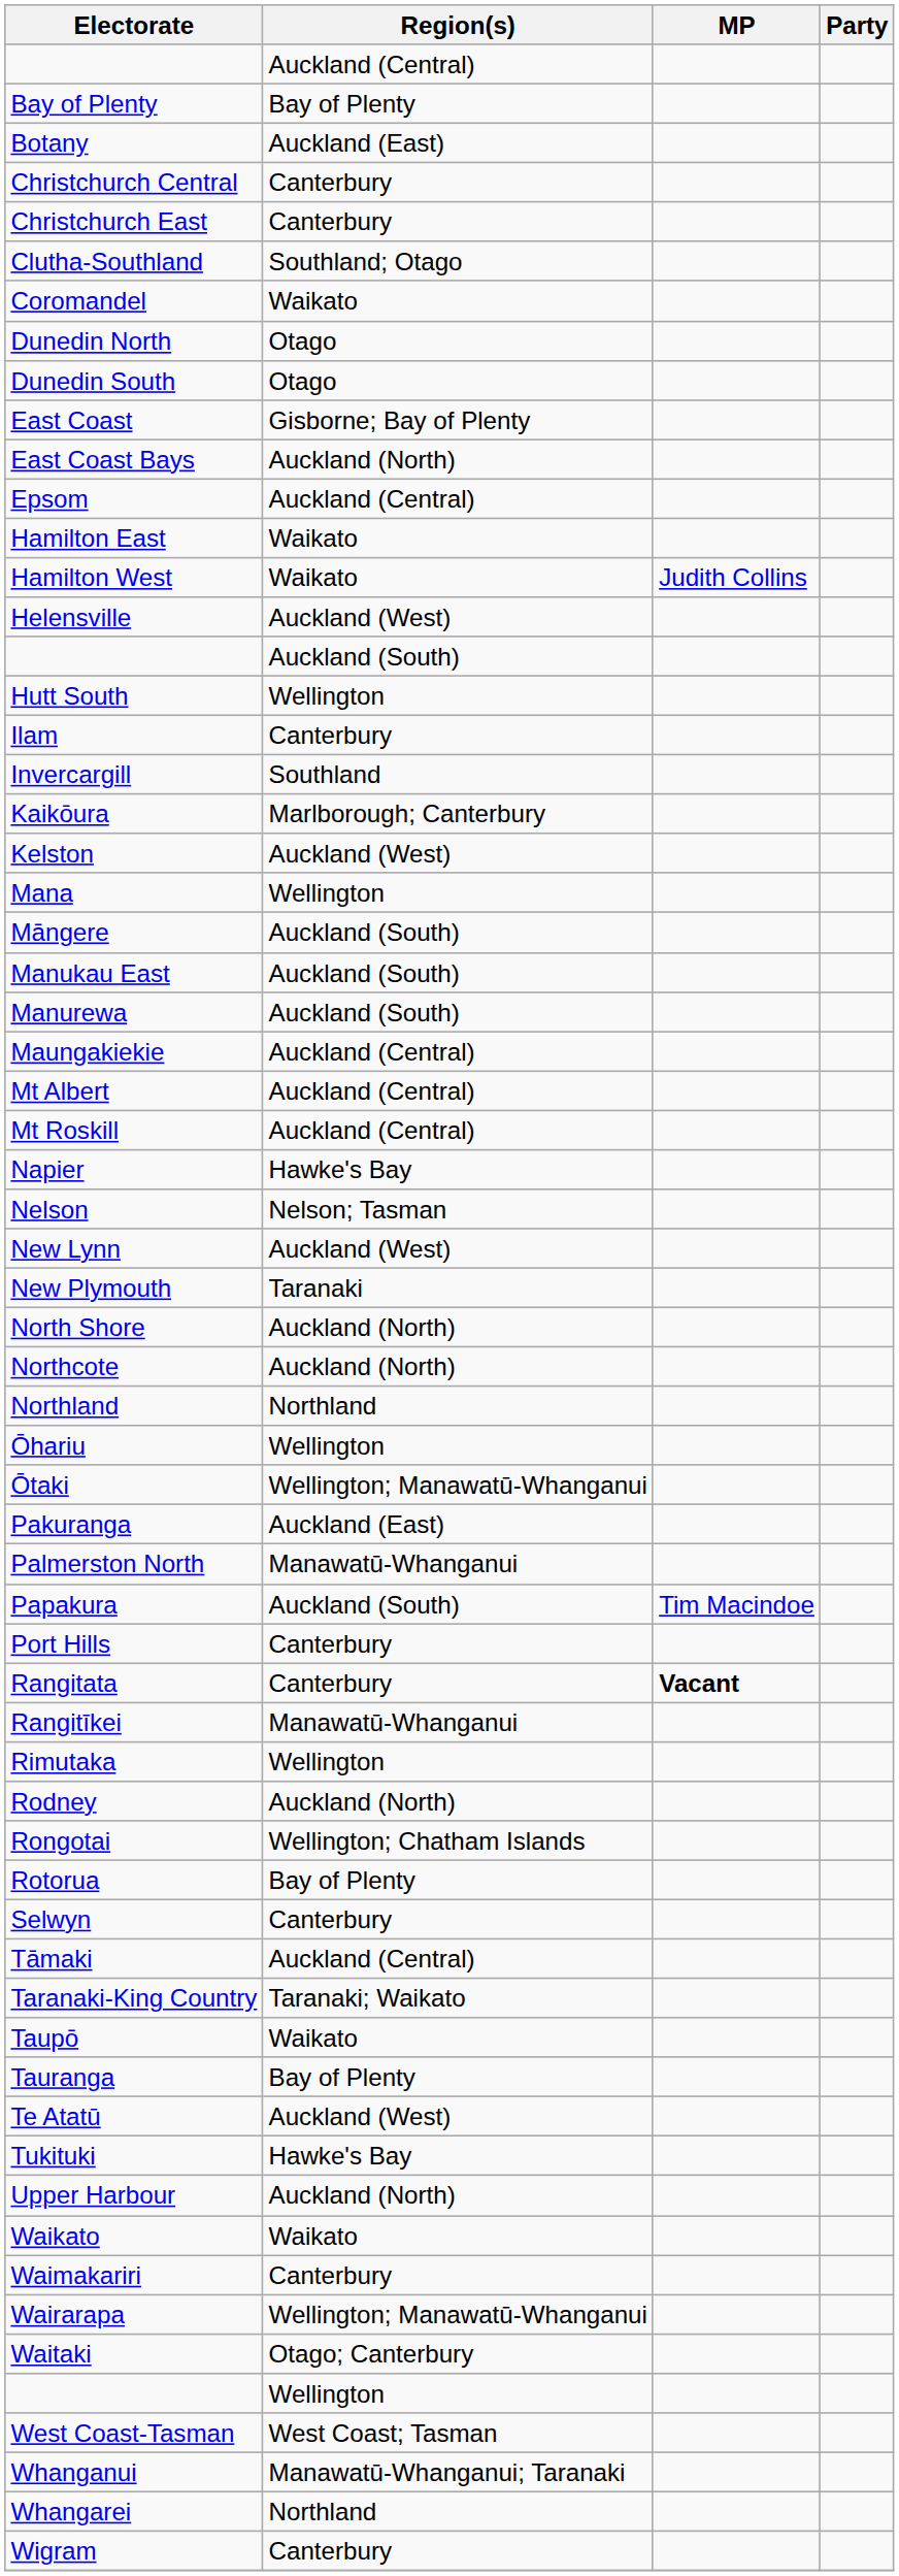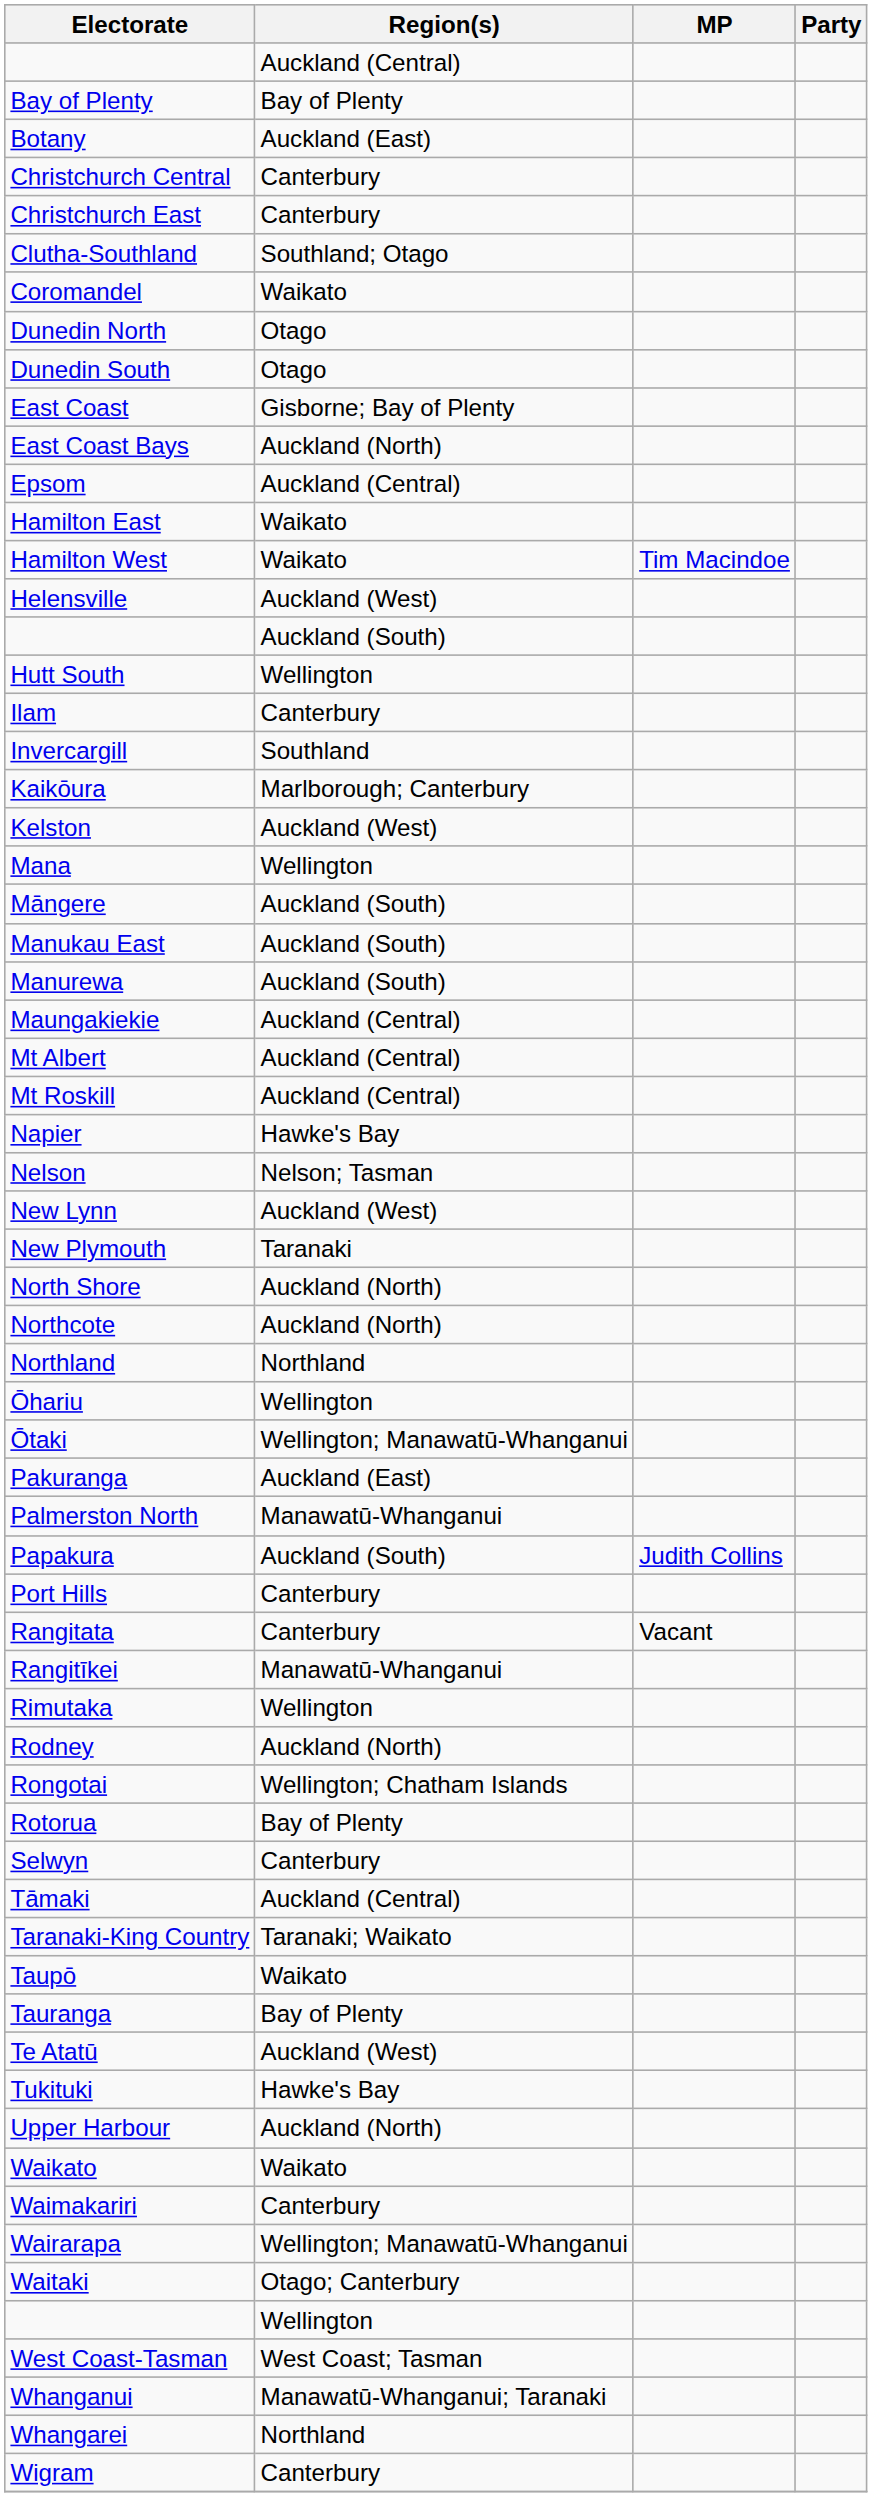 <table style="font-size: 95%;" class="sortable wikitable">
 <tr>
 <th>Electorate</th>
 <th>Region(s)</th>
 <th>MP</th>
 <th colspan="2">Party</th>
 </tr>
 <tr>
 <td></td>
 <td>Auckland (Central)</td>
 <td></td>
 <td></td>
 </tr>
 <tr>
 <td><a href='#'>Bay of Plenty</a></td>
 <td>Bay of Plenty</td>
 <td></td>
 <td></td>
 </tr>
 <tr>
 <td><a href='#'>Botany</a></td>
 <td>Auckland (East)</td>
 <td></td>
 <td></td>
 </tr>
 <tr>
 <td><a href='#'>Christchurch Central</a></td>
 <td>Canterbury</td>
 <td></td>
 <td></td>
 </tr>
 <tr>
 <td><a href='#'>Christchurch East</a></td>
 <td>Canterbury</td>
 <td></td>
 <td></td>
 </tr>
 <tr>
 <td><a href='#'>Clutha-Southland</a></td>
 <td>Southland; Otago</td>
 <td></td>
 <td></td>
 </tr>
 <tr>
 <td><a href='#'>Coromandel</a></td>
 <td>Waikato</td>
 <td></td>
 <td></td>
 </tr>
 <tr>
 <td><a href='#'>Dunedin North</a></td>
 <td>Otago</td>
 <td></td>
 <td></td>
 </tr>
 <tr>
 <td><a href='#'>Dunedin South</a></td>
 <td>Otago</td>
 <td></td>
 <td></td>
 </tr>
 <tr>
 <td><a href='#'>East Coast</a></td>
 <td>Gisborne; Bay of Plenty</td>
 <td></td>
 <td></td>
 </tr>
 <tr>
 <td><a href='#'>East Coast Bays</a></td>
 <td>Auckland (North)</td>
 <td></td>
 <td></td>
 </tr>
 <tr>
 <td><a href='#'>Epsom</a></td>
 <td>Auckland (Central)</td>
 <td></td>
 <td></td>
 </tr>
 <tr>
 <td><a href='#'>Hamilton East</a></td>
 <td>Waikato</td>
 <td></td>
 <td></td>
 </tr>
 <tr>
 <td><a href='#'>Hamilton West</a></td>
 <td>Waikato</td>
-<td><a href='#'>Judith Collins</a></td>
+<td><a href='#'>Tim Macindoe</a></td>
 <td></td>
 </tr>
 <tr>
 <td><a href='#'>Helensville</a></td>
 <td>Auckland (West)</td>
 <td></td>
 <td></td>
 </tr>
 <tr>
 <td></td>
 <td>Auckland (South)</td>
 <td></td>
 <td></td>
 </tr>
 <tr>
 <td><a href='#'>Hutt South</a></td>
 <td>Wellington</td>
 <td></td>
 <td></td>
 </tr>
 <tr>
 <td><a href='#'>Ilam</a></td>
 <td>Canterbury</td>
 <td></td>
 <td></td>
 </tr>
 <tr>
 <td><a href='#'>Invercargill</a></td>
 <td>Southland</td>
 <td></td>
 <td></td>
 </tr>
 <tr>
 <td><a href='#'>Kaikōura</a></td>
 <td>Marlborough; Canterbury</td>
 <td></td>
 <td></td>
 </tr>
 <tr>
 <td><a href='#'>Kelston</a></td>
 <td>Auckland (West)</td>
 <td></td>
 <td></td>
 </tr>
 <tr>
 <td><a href='#'>Mana</a></td>
 <td>Wellington</td>
 <td></td>
 <td></td>
 </tr>
 <tr>
 <td><a href='#'>Māngere</a></td>
 <td>Auckland (South)</td>
 <td></td>
 <td></td>
 </tr>
 <tr>
 <td><a href='#'>Manukau East</a></td>
 <td>Auckland (South)</td>
 <td></td>
 <td></td>
 </tr>
 <tr>
 <td><a href='#'>Manurewa</a></td>
 <td>Auckland (South)</td>
 <td></td>
 <td></td>
 </tr>
 <tr>
 <td><a href='#'>Maungakiekie</a></td>
 <td>Auckland (Central)</td>
 <td></td>
 <td></td>
 </tr>
 <tr>
 <td><a href='#'>Mt Albert</a></td>
 <td>Auckland (Central)</td>
 <td></td>
 <td></td>
 </tr>
 <tr>
 <td><a href='#'>Mt Roskill</a></td>
 <td>Auckland (Central)</td>
 <td></td>
 <td></td>
 </tr>
 <tr>
 <td><a href='#'>Napier</a></td>
 <td>Hawke's Bay</td>
 <td></td>
 <td></td>
 </tr>
 <tr>
 <td><a href='#'>Nelson</a></td>
 <td>Nelson; Tasman</td>
 <td></td>
 <td></td>
 </tr>
 <tr>
 <td><a href='#'>New Lynn</a></td>
 <td>Auckland (West)</td>
 <td></td>
 <td></td>
 </tr>
 <tr>
 <td><a href='#'>New Plymouth</a></td>
 <td>Taranaki</td>
 <td></td>
 <td></td>
 </tr>
 <tr>
 <td><a href='#'>North Shore</a></td>
 <td>Auckland (North)</td>
 <td></td>
 <td></td>
 </tr>
 <tr>
 <td><a href='#'>Northcote</a></td>
 <td>Auckland (North)</td>
 <td></td>
 <td></td>
 </tr>
 <tr>
 <td><a href='#'>Northland</a></td>
 <td>Northland</td>
 <td></td>
 <td></td>
 </tr>
 <tr>
 <td><a href='#'>Ōhariu</a></td>
 <td>Wellington</td>
 <td></td>
 <td></td>
 </tr>
 <tr>
 <td><a href='#'>Ōtaki</a></td>
 <td>Wellington; Manawatū-Whanganui</td>
 <td></td>
 <td></td>
 </tr>
 <tr>
 <td><a href='#'>Pakuranga</a></td>
 <td>Auckland (East)</td>
 <td></td>
 <td></td>
 </tr>
 <tr>
 <td><a href='#'>Palmerston North</a></td>
 <td>Manawatū-Whanganui</td>
 <td></td>
 <td></td>
 </tr>
 <tr>
 <td><a href='#'>Papakura</a></td>
 <td>Auckland (South)</td>
-<td><a href='#'>Tim Macindoe</a></td>
+<td><a href='#'>Judith Collins</a></td>
 <td></td>
 </tr>
 <tr>
 <td><a href='#'>Port Hills</a></td>
 <td>Canterbury</td>
 <td></td>
 <td></td>
 </tr>
 <tr>
 <td><a href='#'>Rangitata</a></td>
 <td>Canterbury</td>
-<td><strong>Vacant</strong></td>
+<td>Vacant</td>
 <td></td>
 </tr>
 <tr>
 <td><a href='#'>Rangitīkei</a></td>
 <td>Manawatū-Whanganui</td>
 <td></td>
 <td></td>
 </tr>
 <tr>
 <td><a href='#'>Rimutaka</a></td>
 <td>Wellington</td>
 <td></td>
 <td></td>
 </tr>
 <tr>
 <td><a href='#'>Rodney</a></td>
 <td>Auckland (North)</td>
 <td></td>
 <td></td>
 </tr>
 <tr>
 <td><a href='#'>Rongotai</a></td>
 <td>Wellington; Chatham Islands</td>
 <td></td>
 <td></td>
 </tr>
 <tr>
 <td><a href='#'>Rotorua</a></td>
 <td>Bay of Plenty</td>
 <td></td>
 <td></td>
 </tr>
 <tr>
 <td><a href='#'>Selwyn</a></td>
 <td>Canterbury</td>
 <td></td>
 <td></td>
 </tr>
 <tr>
 <td><a href='#'>Tāmaki</a></td>
 <td>Auckland (Central)</td>
 <td></td>
 <td></td>
 </tr>
 <tr>
 <td><a href='#'>Taranaki-King Country</a></td>
 <td>Taranaki; Waikato</td>
 <td></td>
 <td></td>
 </tr>
 <tr>
 <td><a href='#'>Taupō</a></td>
 <td>Waikato</td>
 <td></td>
 <td></td>
 </tr>
 <tr>
 <td><a href='#'>Tauranga</a></td>
 <td>Bay of Plenty</td>
 <td></td>
 <td></td>
 </tr>
 <tr>
 <td><a href='#'>Te Atatū</a></td>
 <td>Auckland (West)</td>
 <td></td>
 <td></td>
 </tr>
 <tr>
 <td><a href='#'>Tukituki</a></td>
 <td>Hawke's Bay</td>
 <td></td>
 <td></td>
 </tr>
 <tr>
 <td><a href='#'>Upper Harbour</a></td>
 <td>Auckland (North)</td>
 <td></td>
 <td></td>
 </tr>
 <tr>
 <td><a href='#'>Waikato</a></td>
 <td>Waikato</td>
 <td></td>
 <td></td>
 </tr>
 <tr>
 <td><a href='#'>Waimakariri</a></td>
 <td>Canterbury</td>
 <td></td>
 <td></td>
 </tr>
 <tr>
 <td><a href='#'>Wairarapa</a></td>
 <td>Wellington; Manawatū-Whanganui</td>
 <td></td>
 <td></td>
 </tr>
 <tr>
 <td><a href='#'>Waitaki</a></td>
 <td>Otago; Canterbury</td>
 <td></td>
 <td></td>
 </tr>
 <tr>
 <td></td>
 <td>Wellington</td>
 <td></td>
 <td></td>
 </tr>
 <tr>
 <td><a href='#'>West Coast-Tasman</a></td>
 <td>West Coast; Tasman</td>
 <td></td>
 <td></td>
 </tr>
 <tr>
 <td><a href='#'>Whanganui</a></td>
 <td>Manawatū-Whanganui; Taranaki</td>
 <td></td>
 <td></td>
 </tr>
 <tr>
 <td><a href='#'>Whangarei</a></td>
 <td>Northland</td>
 <td></td>
 <td></td>
 </tr>
 <tr>
 <td><a href='#'>Wigram</a></td>
 <td>Canterbury</td>
 <td></td>
 <td></td>
 </tr>
 <tr>
 </tr>
 </table>
